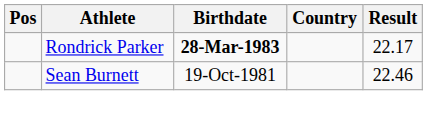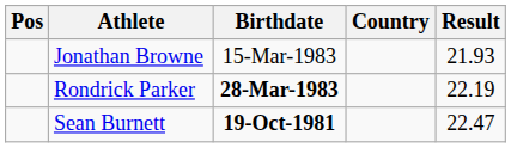 <table class="wikitable"  style="text-align:center; width:60%;">
 <tr>
 <th>Pos</th>
 <th>Athlete</th>
 <th>Birthdate</th>
 <th>Country</th>
 <th>Result</th>
 </tr>
 <tr>
 <td align=center></td>
+<td align=left><a href='#'>Jonathan Browne</a></td>
+<td>15-Mar-1983</td>
+<td align=left></td>
+<td>21.93</td>
+</tr>
+<tr>
+<td align=center></td>
 <td align=left><a href='#'>Rondrick Parker</a></td>
 <td><strong>28-Mar-1983</strong></td>
 <td align=left></td>
-<td>22.17</td>
+<td>22.19</td>
 </tr>
 <tr>
 <td align=center></td>
 <td align=left><a href='#'>Sean Burnett</a></td>
-<td>19-Oct-1981</td>
+<td><strong>19-Oct-1981</strong></td>
 <td align=left></td>
-<td>22.46</td>
+<td>22.47</td>
 </tr>
 </table>
